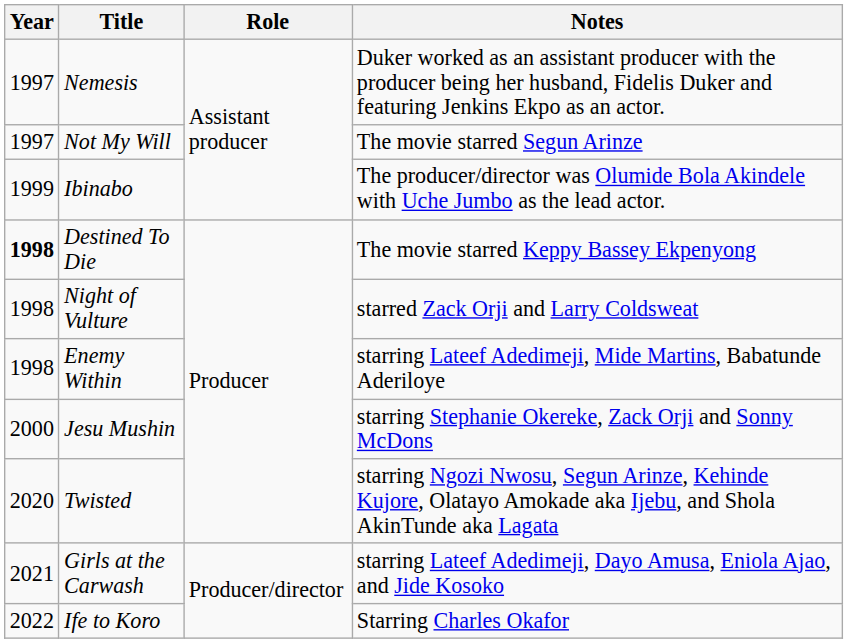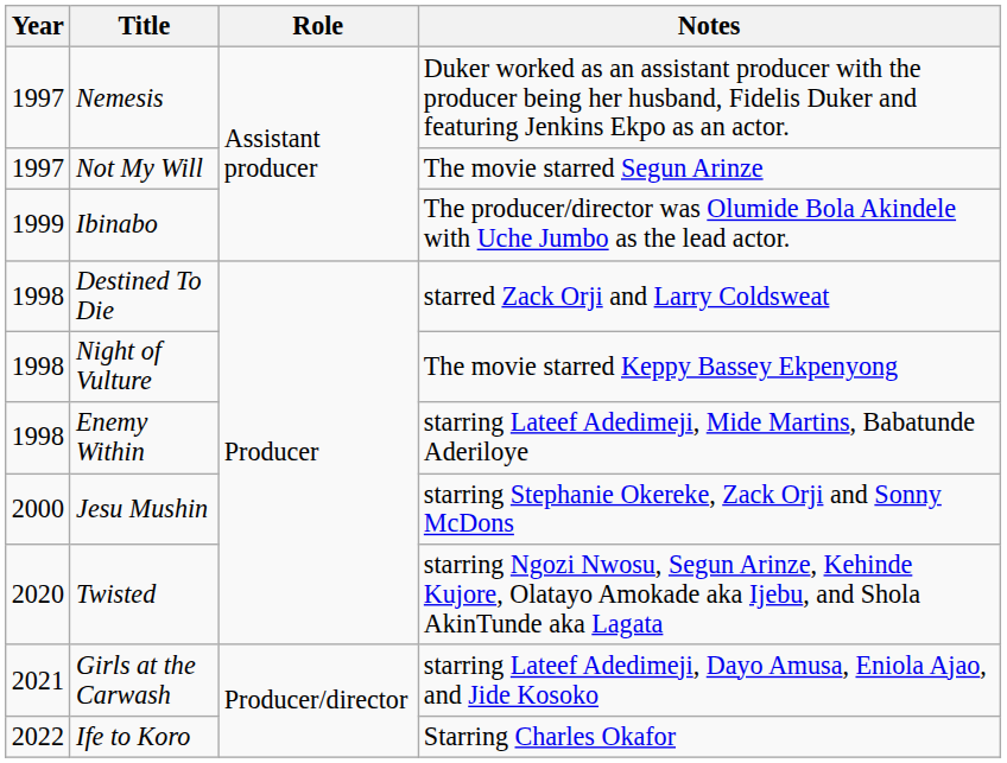 <table class="wikitable">
 <tr>
 <th>Year</th>
 <th>Title</th>
 <th>Role</th>
 <th>Notes</th>
 </tr>
 <tr>
 <td>1997</td>
 <td><em>Nemesis</em></td>
 <td rowspan="3">Assistant producer</td>
 <td>Duker worked as an assistant producer with the producer being her husband, Fidelis Duker and featuring Jenkins Ekpo as an actor.</td>
 </tr>
 <tr>
 <td>1997</td>
 <td><em>Not My Will</em></td>
 <td>The movie starred <a href='#'>Segun Arinze</a></td>
 </tr>
 <tr>
 <td>1999</td>
 <td><em>Ibinabo</em></td>
 <td>The producer/director was <a href='#'>Olumide Bola Akindele</a> with <a href='#'>Uche Jumbo</a> as the lead actor.</td>
 </tr>
 <tr>
-<td><strong>1998</strong></td>
+<td>1998</td>
 <td><em>Destined To Die</em></td>
 <td rowspan="5">Producer</td>
-<td>The movie starred <a href='#'>Keppy Bassey Ekpenyong</a></td>
+<td>starred <a href='#'>Zack Orji</a> and <a href='#'>Larry Coldsweat</a></td>
 </tr>
 <tr>
 <td>1998</td>
 <td><em>Night of Vulture</em></td>
-<td>starred <a href='#'>Zack Orji</a> and <a href='#'>Larry Coldsweat</a></td>
+<td>The movie starred <a href='#'>Keppy Bassey Ekpenyong</a></td>
 </tr>
 <tr>
 <td>1998</td>
 <td><em>Enemy Within</em></td>
 <td>starring <a href='#'>Lateef Adedimeji</a>, <a href='#'>Mide Martins</a>, Babatunde Aderiloye</td>
 </tr>
 <tr>
 <td>2000</td>
 <td><em>Jesu Mushin</em></td>
 <td>starring <a href='#'>Stephanie Okereke</a>, <a href='#'>Zack Orji</a> and <a href='#'>Sonny McDons</a></td>
 </tr>
 <tr>
 <td>2020</td>
 <td><em>Twisted</em></td>
 <td>starring <a href='#'>Ngozi Nwosu</a>, <a href='#'>Segun Arinze</a>, <a href='#'>Kehinde Kujore</a>, Olatayo Amokade aka <a href='#'>Ijebu</a>, and Shola AkinTunde aka <a href='#'>Lagata</a></td>
 </tr>
 <tr>
 <td>2021</td>
 <td><em>Girls at the Carwash</em></td>
 <td rowspan="2">Producer/director</td>
 <td>starring <a href='#'>Lateef Adedimeji</a>, <a href='#'>Dayo Amusa</a>, <a href='#'>Eniola Ajao</a>, and <a href='#'>Jide Kosoko</a></td>
 </tr>
 <tr>
 <td>2022</td>
 <td><em>Ife to Koro</em></td>
 <td>Starring <a href='#'>Charles Okafor</a></td>
 </tr>
 </table>
